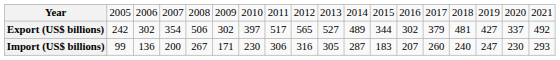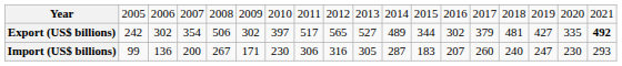 <table class="wikitable" style="text-align: center;">
 <tr>
 <th><strong>Year</strong></th>
 <td>2005</td>
 <td>2006</td>
 <td>2007</td>
 <td>2008</td>
 <td>2009</td>
 <td>2010</td>
 <td>2011</td>
 <td>2012</td>
 <td>2013</td>
 <td>2014</td>
 <td>2015</td>
 <td>2016</td>
 <td>2017</td>
 <td>2018</td>
 <td>2019</td>
 <td>2020</td>
 <td>2021</td>
 </tr>
 <tr>
 <th><strong>Export (US$ billions)</strong></th>
 <td>242</td>
 <td>302</td>
 <td>354</td>
 <td>506</td>
 <td>302</td>
 <td>397</td>
 <td>517</td>
 <td>565</td>
 <td>527</td>
 <td>489</td>
 <td>344</td>
 <td>302</td>
 <td>379</td>
 <td>481</td>
 <td>427</td>
-<td>337</td>
-<td>492</td>
+<td>335</td>
+<td><strong>492</strong></td>
 </tr>
 <tr>
 <th><strong>Import (US$ billions)</strong></th>
 <td>99</td>
 <td>136</td>
 <td>200</td>
 <td>267</td>
 <td>171</td>
 <td>230</td>
 <td>306</td>
 <td>316</td>
 <td>305</td>
 <td>287</td>
 <td>183</td>
 <td>207</td>
 <td>260</td>
 <td>240</td>
 <td>247</td>
 <td>230</td>
 <td>293</td>
 </tr>
 </table>
